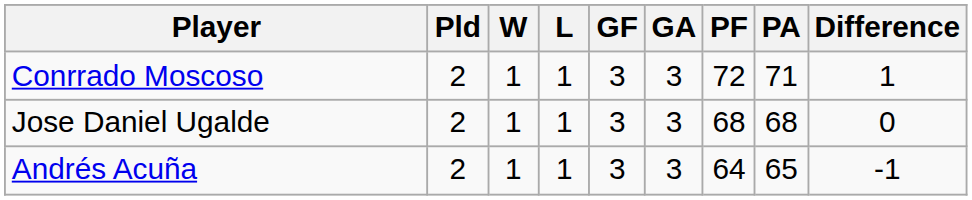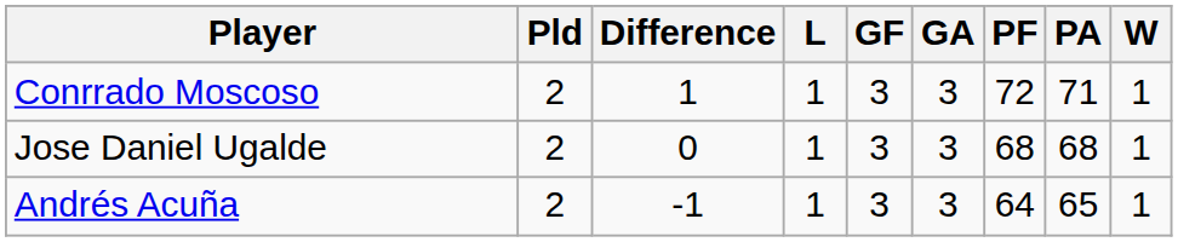 <table class=wikitable style="text-align:center">
 <tr>
 <th width=220>Player</th>
 <th width=20>Pld</th>
-<th width=20>W</th>
+<th width=30>Difference</th>
 <th width=20>L</th>
 <th width=20>GF</th>
 <th width=20>GA</th>
 <th width=20>PF</th>
 <th width=20>PA</th>
-<th width=30>Difference</th>
+<th width=20>W</th>
 </tr>
 <tr>
 <td align=left> <a href='#'>Conrrado Moscoso</a></td>
 <td>2</td>
 <td>1</td>
 <td>1</td>
 <td>3</td>
 <td>3</td>
 <td>72</td>
 <td>71</td>
 <td>1</td>
 </tr>
 <tr>
 <td align=left> Jose Daniel Ugalde</td>
 <td>2</td>
-<td>1</td>
+<td>0</td>
 <td>1</td>
 <td>3</td>
 <td>3</td>
 <td>68</td>
 <td>68</td>
-<td>0</td>
+<td>1</td>
 </tr>
 <tr>
 <td align=left> <a href='#'>Andrés Acuña</a></td>
 <td>2</td>
-<td>1</td>
+<td>-1</td>
 <td>1</td>
 <td>3</td>
 <td>3</td>
 <td>64</td>
 <td>65</td>
-<td>-1</td>
+<td>1</td>
 </tr>
 </table>
